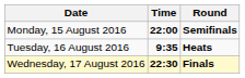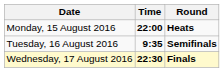 <table class="wikitable">
 <tr>
 <th>Date</th>
 <th>Time</th>
 <th>Round</th>
 </tr>
 <tr>
 <td>Monday, 15 August 2016</td>
 <td align=right><strong>22:00</strong></td>
-<td><strong>Semifinals</strong></td>
+<td><strong>Heats</strong></td>
 </tr>
 <tr>
 <td>Tuesday, 16 August 2016</td>
 <td align=right><strong>9:35</strong></td>
-<td><strong>Heats</strong></td>
+<td><strong>Semifinals</strong></td>
 </tr>
 <tr>
 <td style=background:lemonchiffon>Wednesday, 17 August 2016</td>
 <td style=background:lemonchiffon align=right><strong>22:30</strong></td>
 <td style=background:lemonchiffon><strong>Finals</strong></td>
 </tr>
 </table>
